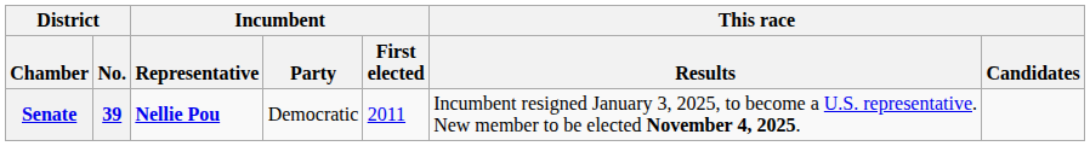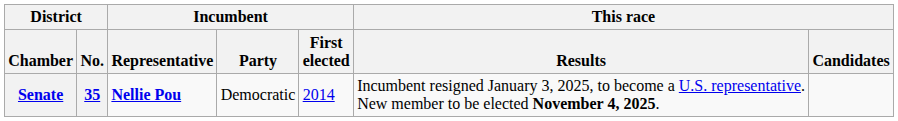 <table class="wikitable sortable">
 <tr valign=bottom>
 <th colspan="2">District</th>
 <th colspan="3">Incumbent</th>
 <th colspan="2">This race</th>
 </tr>
 <tr valign=bottom>
 <th>Chamber</th>
 <th>No.</th>
 <th>Representative</th>
 <th>Party</th>
 <th>First<br>elected</th>
 <th>Results</th>
 <th>Candidates</th>
 </tr>
 <tr>
 <th><a href='#'>Senate</a></th>
-<th><a href='#'>39</a></th>
+<th><a href='#'>35</a></th>
 <td><strong><a href='#'>Nellie Pou</a></strong></td>
 <td>Democratic</td>
-<td><a href='#'>2011</a></td>
+<td><a href='#'>2014</a></td>
 <td>Incumbent resigned January 3, 2025, to become a <a href='#'>U.S. representative</a>.<br>New member to be elected <strong>November 4, 2025</strong>.</td>
 <td nowrap></td>
 </tr>
 </table>
